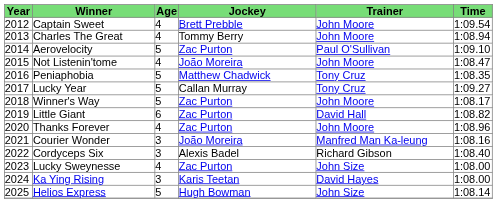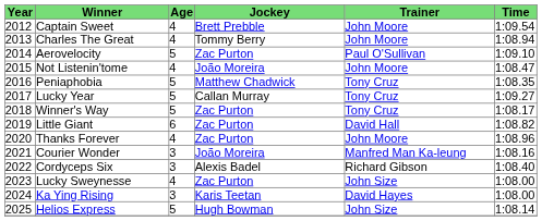 <table class = "sortable" | border="1" cellpadding="0" style="border-collapse: collapse; font-size:90%">
 <tr bgcolor="#77dd77" align="center">
 <td style="width:36px"><strong>Year</strong></td>
 <td style="width:160px"><strong>Winner</strong></td>
 <td style="width:30px"><strong>Age</strong></td>
 <td style="width:180px"><strong>Jockey</strong></td>
 <td style="width:180px"><strong>Trainer</strong></td>
 <td style="width:50px"><strong>Time</strong></td>
 </tr>
 <tr>
 <td>2012</td>
 <td>Captain Sweet</td>
 <td>4</td>
 <td><a href='#'>Brett Prebble</a></td>
 <td><a href='#'>John Moore</a></td>
 <td>1:09.54</td>
 </tr>
 <tr>
 <td>2013</td>
 <td>Charles The Great</td>
 <td>4</td>
 <td>Tommy Berry</td>
 <td><a href='#'>John Moore</a></td>
 <td>1:08.94</td>
 </tr>
 <tr>
 <td>2014</td>
 <td>Aerovelocity</td>
 <td>5</td>
 <td><a href='#'>Zac Purton</a></td>
 <td><a href='#'>Paul O'Sullivan</a></td>
 <td>1:09.10</td>
 </tr>
 <tr>
 <td>2015</td>
 <td>Not Listenin'tome</td>
 <td>4</td>
 <td><a href='#'>João Moreira</a></td>
 <td><a href='#'>John Moore</a></td>
 <td>1:08.47</td>
 </tr>
 <tr>
 <td>2016</td>
 <td>Peniaphobia</td>
 <td>5</td>
 <td><a href='#'>Matthew Chadwick</a></td>
 <td><a href='#'>Tony Cruz</a></td>
 <td>1:08.35</td>
 </tr>
 <tr>
 <td>2017</td>
 <td>Lucky Year</td>
 <td>5</td>
 <td>Callan Murray</td>
 <td><a href='#'>Tony Cruz</a></td>
 <td>1:09.27</td>
 </tr>
 <tr>
 <td>2018</td>
 <td>Winner's Way</td>
 <td>5</td>
 <td><a href='#'>Zac Purton</a></td>
-<td><a href='#'>John Moore</a></td>
+<td><a href='#'>Tony Cruz</a></td>
 <td>1:08.17</td>
 </tr>
 <tr>
 <td>2019</td>
 <td>Little Giant</td>
 <td>6</td>
 <td><a href='#'>Zac Purton</a></td>
 <td><a href='#'>David Hall</a></td>
 <td>1:08.82</td>
 </tr>
 <tr>
 <td>2020</td>
 <td>Thanks Forever</td>
 <td>4</td>
 <td><a href='#'>Zac Purton</a></td>
 <td><a href='#'>John Moore</a></td>
 <td>1:08.96</td>
 </tr>
 <tr>
 <td>2021</td>
 <td>Courier Wonder</td>
 <td>3</td>
 <td><a href='#'>João Moreira</a></td>
 <td><a href='#'>Manfred Man Ka-leung</a></td>
 <td>1:08.16</td>
 </tr>
 <tr>
 <td>2022</td>
 <td>Cordyceps Six</td>
 <td>3</td>
 <td>Alexis Badel</td>
 <td>Richard Gibson</td>
 <td>1:08.40</td>
 </tr>
 <tr>
 <td>2023</td>
 <td>Lucky Sweynesse</td>
 <td>4</td>
 <td><a href='#'>Zac Purton</a></td>
 <td><a href='#'>John Size</a></td>
 <td>1:08.00</td>
 </tr>
 <tr>
 <td>2024</td>
 <td><a href='#'>Ka Ying Rising</a></td>
 <td>3</td>
 <td><a href='#'>Karis Teetan</a></td>
 <td><a href='#'>David Hayes</a></td>
 <td>1:08.00</td>
 </tr>
 <tr>
 <td>2025</td>
 <td><a href='#'>Helios Express</a></td>
 <td>5</td>
 <td><a href='#'>Hugh Bowman</a></td>
 <td><a href='#'>John Size</a></td>
 <td>1:08.14</td>
 </tr>
 <tr>
 </tr>
 </table>
